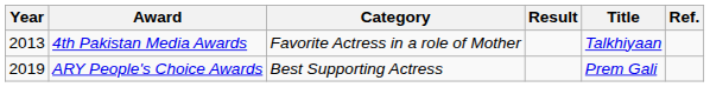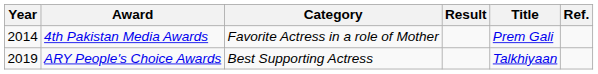 <table class="wikitable">
 <tr>
 <th>Year</th>
 <th>Award</th>
 <th>Category</th>
 <th>Result</th>
 <th>Title</th>
 <th>Ref.</th>
 </tr>
 <tr>
-<td>2013</td>
+<td>2014</td>
 <td><em><a href='#'>4th Pakistan Media Awards</a></em></td>
 <td><em>Favorite Actress in a role of Mother</em></td>
 <td></td>
-<td><em><a href='#'>Talkhiyaan</a></em></td>
+<td><em><a href='#'>Prem Gali</a></em></td>
 <td></td>
 </tr>
 <tr>
 <td>2019</td>
 <td><em><a href='#'>ARY People's Choice Awards</a></em></td>
 <td><em>Best Supporting Actress</em></td>
 <td></td>
-<td><em><a href='#'>Prem Gali</a></em></td>
+<td><em><a href='#'>Talkhiyaan</a></em></td>
 <td></td>
 </tr>
 </table>
